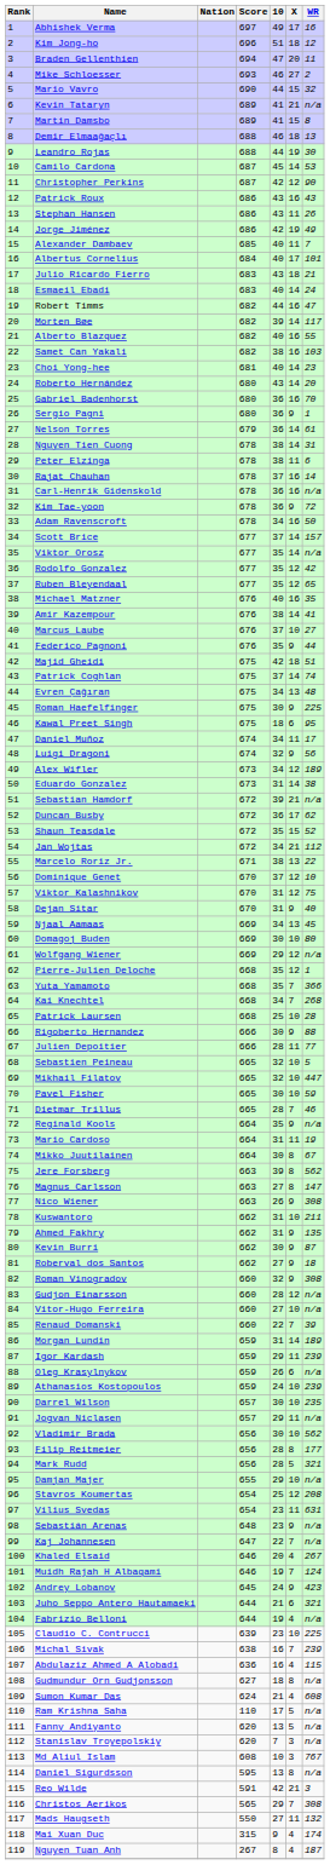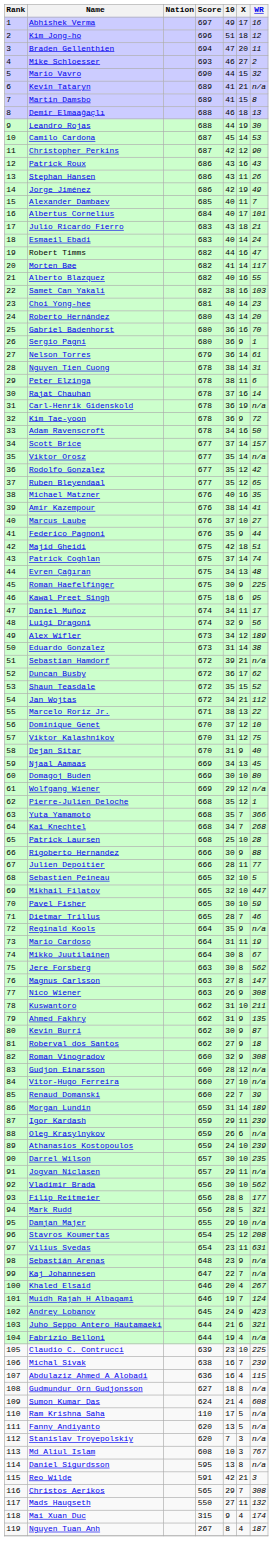 <table class="wikitable sortable" style="font-size:95%;">
 <tr>
 <th>Rank</th>
 <th>Name</th>
 <th>Nation</th>
 <th>Score</th>
 <th>10</th>
 <th>X</th>
 <th><a href='#'>WR</a></th>
 </tr>
 <tr style="background:#ccccff;">
 <td>1</td>
 <td><a href='#'>Abhishek Verma</a></td>
 <td></td>
 <td>697</td>
 <td>49</td>
 <td>17</td>
 <td><em>16</em></td>
 </tr>
 <tr style="background:#ccccff;">
 <td>2</td>
 <td><a href='#'>Kim Jong-ho</a></td>
 <td></td>
 <td>696</td>
 <td>51</td>
 <td>18</td>
 <td><em>12</em></td>
 </tr>
 <tr style="background:#ccccff;">
 <td>3</td>
 <td><a href='#'>Braden Gellenthien</a></td>
 <td></td>
 <td>694</td>
 <td>47</td>
 <td>20</td>
 <td><em>11</em></td>
 </tr>
 <tr style="background:#ccccff;">
 <td>4</td>
 <td><a href='#'>Mike Schloesser</a></td>
 <td></td>
 <td>693</td>
 <td>46</td>
 <td>27</td>
 <td><em>2</em></td>
 </tr>
 <tr style="background:#ccccff;">
 <td>5</td>
 <td><a href='#'>Mario Vavro</a></td>
 <td></td>
 <td>690</td>
 <td>44</td>
 <td>15</td>
 <td><em>32</em></td>
 </tr>
 <tr style="background:#ccccff;">
 <td>6</td>
 <td><a href='#'>Kevin Tataryn</a></td>
 <td></td>
 <td>689</td>
 <td>41</td>
 <td>21</td>
 <td><em>n/a</em></td>
 </tr>
 <tr style="background:#ccccff;">
 <td>7</td>
 <td><a href='#'>Martin Damsbo</a></td>
 <td></td>
 <td>689</td>
 <td>41</td>
 <td>15</td>
 <td><em>8</em></td>
 </tr>
 <tr style="background:#ccccff;">
 <td>8</td>
 <td><a href='#'>Demir Elmaağaçlı</a></td>
 <td></td>
 <td>688</td>
 <td>46</td>
 <td>18</td>
 <td><em>13</em></td>
 </tr>
 <tr style="background:#ccffcc;">
 <td>9</td>
 <td><a href='#'>Leandro Rojas</a></td>
 <td></td>
 <td>688</td>
 <td>44</td>
 <td>19</td>
 <td><em>30</em></td>
 </tr>
 <tr style="background:#ccffcc;">
 <td>10</td>
 <td><a href='#'>Camilo Cardona</a></td>
 <td></td>
 <td>687</td>
 <td>45</td>
 <td>14</td>
 <td><em>53</em></td>
 </tr>
 <tr style="background:#ccffcc;">
 <td>11</td>
 <td><a href='#'>Christopher Perkins</a></td>
 <td></td>
 <td>687</td>
 <td>42</td>
 <td>12</td>
 <td><em>90</em></td>
 </tr>
 <tr style="background:#ccffcc;">
 <td>12</td>
 <td><a href='#'>Patrick Roux</a></td>
 <td></td>
 <td>686</td>
 <td>43</td>
 <td>16</td>
 <td><em>43</em></td>
 </tr>
 <tr style="background:#ccffcc;">
 <td>13</td>
 <td><a href='#'>Stephan Hansen</a></td>
 <td></td>
 <td>686</td>
 <td>43</td>
 <td>11</td>
 <td><em>26</em></td>
 </tr>
 <tr style="background:#ccffcc;">
 <td>14</td>
 <td><a href='#'>Jorge Jiménez</a></td>
 <td></td>
 <td>686</td>
 <td>42</td>
 <td>19</td>
 <td><em>49</em></td>
 </tr>
 <tr style="background:#ccffcc;">
 <td>15</td>
 <td><a href='#'>Alexander Dambaev</a></td>
 <td></td>
 <td>685</td>
 <td>40</td>
 <td>11</td>
 <td><em>7</em></td>
 </tr>
 <tr style="background:#ccffcc;">
 <td>16</td>
 <td><a href='#'>Albertus Cornelius</a></td>
 <td></td>
 <td>684</td>
 <td>40</td>
 <td>17</td>
 <td><em>101</em></td>
 </tr>
 <tr style="background:#ccffcc;">
 <td>17</td>
 <td><a href='#'>Julio Ricardo Fierro</a></td>
 <td></td>
 <td>683</td>
 <td>43</td>
 <td>18</td>
 <td><em>21</em></td>
 </tr>
 <tr style="background:#ccffcc;">
 <td>18</td>
 <td><a href='#'>Esmaeil Ebadi</a></td>
 <td></td>
 <td>683</td>
 <td>40</td>
 <td>14</td>
 <td><em>24</em></td>
 </tr>
 <tr style="background:#ccffcc;">
 <td>19</td>
 <td>Robert Timms</td>
 <td></td>
 <td>682</td>
 <td>44</td>
 <td>16</td>
 <td><em>47</em></td>
 </tr>
 <tr style="background:#ccffcc;">
 <td>20</td>
 <td><a href='#'>Morten Bøe</a></td>
 <td></td>
 <td>682</td>
-<td>39</td>
+<td>41</td>
 <td>14</td>
 <td><em>117</em></td>
 </tr>
 <tr style="background:#ccffcc;">
 <td>21</td>
 <td><a href='#'>Alberto Blazquez</a></td>
 <td></td>
 <td>682</td>
 <td>40</td>
 <td>16</td>
 <td><em>55</em></td>
 </tr>
 <tr style="background:#ccffcc;">
 <td>22</td>
 <td><a href='#'>Samet Can Yakali</a></td>
 <td></td>
 <td>682</td>
 <td>38</td>
 <td>16</td>
 <td><em>103</em></td>
 </tr>
 <tr style="background:#ccffcc;">
 <td>23</td>
 <td><a href='#'>Choi Yong-hee</a></td>
 <td></td>
 <td>681</td>
 <td>40</td>
 <td>14</td>
 <td><em>23</em></td>
 </tr>
 <tr style="background:#ccffcc;">
 <td>24</td>
 <td><a href='#'>Roberto Hernández</a></td>
 <td></td>
 <td>680</td>
 <td>43</td>
 <td>14</td>
 <td><em>20</em></td>
 </tr>
 <tr style="background:#ccffcc;">
 <td>25</td>
 <td><a href='#'>Gabriel Badenhorst</a></td>
 <td></td>
 <td>680</td>
 <td>36</td>
 <td>16</td>
 <td><em>70</em></td>
 </tr>
 <tr style="background:#ccffcc;">
 <td>26</td>
 <td><a href='#'>Sergio Pagni</a></td>
 <td></td>
 <td>680</td>
 <td>36</td>
 <td>9</td>
 <td><em>1</em></td>
 </tr>
 <tr style="background:#ccffcc;">
 <td>27</td>
 <td><a href='#'>Nelson Torres</a></td>
 <td></td>
 <td>679</td>
 <td>36</td>
 <td>14</td>
 <td><em>61</em></td>
 </tr>
 <tr style="background:#ccffcc;">
 <td>28</td>
 <td><a href='#'>Nguyen Tien Cuong</a></td>
 <td></td>
 <td>678</td>
 <td>38</td>
 <td>14</td>
 <td><em>31</em></td>
 </tr>
 <tr style="background:#ccffcc;">
 <td>29</td>
 <td><a href='#'>Peter Elzinga</a></td>
 <td></td>
 <td>678</td>
 <td>38</td>
 <td>11</td>
 <td><em>6</em></td>
 </tr>
 <tr style="background:#ccffcc;">
 <td>30</td>
 <td><a href='#'>Rajat Chauhan</a></td>
 <td></td>
 <td>678</td>
 <td>37</td>
 <td>16</td>
 <td><em>14</em></td>
 </tr>
 <tr style="background:#ccffcc;">
 <td>31</td>
 <td><a href='#'>Carl-Henrik Gidenskold</a></td>
 <td></td>
 <td>678</td>
 <td>36</td>
-<td>16</td>
+<td>19</td>
 <td><em>n/a</em></td>
 </tr>
 <tr style="background:#ccffcc;">
 <td>32</td>
 <td><a href='#'>Kim Tae-yoon</a></td>
 <td></td>
 <td>678</td>
 <td>36</td>
 <td>9</td>
 <td><em>72</em></td>
 </tr>
 <tr style="background:#ccffcc;">
 <td>33</td>
 <td><a href='#'>Adam Ravenscroft</a></td>
 <td></td>
 <td>678</td>
 <td>34</td>
 <td>16</td>
 <td><em>50</em></td>
 </tr>
 <tr style="background:#ccffcc;">
 <td>34</td>
 <td><a href='#'>Scott Brice</a></td>
 <td></td>
 <td>677</td>
 <td>37</td>
 <td>14</td>
 <td><em>157</em></td>
 </tr>
 <tr style="background:#ccffcc;">
 <td>35</td>
 <td><a href='#'>Viktor Orosz</a></td>
 <td></td>
 <td>677</td>
 <td>35</td>
 <td>14</td>
 <td><em>n/a</em></td>
 </tr>
 <tr style="background:#ccffcc;">
 <td>36</td>
 <td><a href='#'>Rodolfo Gonzalez</a></td>
 <td></td>
 <td>677</td>
 <td>35</td>
 <td>12</td>
 <td><em>42</em></td>
 </tr>
 <tr style="background:#ccffcc;">
 <td>37</td>
 <td><a href='#'>Ruben Bleyendaal</a></td>
 <td></td>
 <td>677</td>
 <td>35</td>
 <td>12</td>
 <td><em>65</em></td>
 </tr>
 <tr style="background:#ccffcc;">
 <td>38</td>
 <td><a href='#'>Michael Matzner</a></td>
 <td></td>
 <td>676</td>
 <td>40</td>
 <td>16</td>
 <td><em>35</em></td>
 </tr>
 <tr style="background:#ccffcc;">
 <td>39</td>
 <td><a href='#'>Amir Kazempour</a></td>
 <td></td>
 <td>676</td>
 <td>38</td>
 <td>14</td>
 <td><em>41</em></td>
 </tr>
 <tr style="background:#ccffcc;">
 <td>40</td>
 <td><a href='#'>Marcus Laube</a></td>
 <td></td>
 <td>676</td>
 <td>37</td>
 <td>10</td>
 <td><em>27</em></td>
 </tr>
 <tr style="background:#ccffcc;">
 <td>41</td>
 <td><a href='#'>Federico Pagnoni</a></td>
 <td></td>
 <td>676</td>
 <td>35</td>
 <td>9</td>
 <td><em>44</em></td>
 </tr>
 <tr style="background:#ccffcc;">
 <td>42</td>
 <td><a href='#'>Majid Gheidi</a></td>
 <td></td>
 <td>675</td>
 <td>42</td>
 <td>18</td>
 <td><em>51</em></td>
 </tr>
 <tr style="background:#ccffcc;">
 <td>43</td>
 <td><a href='#'>Patrick Coghlan</a></td>
 <td></td>
 <td>675</td>
 <td>37</td>
 <td>14</td>
 <td><em>74</em></td>
 </tr>
 <tr style="background:#ccffcc;">
 <td>44</td>
 <td><a href='#'>Evren Çağıran</a></td>
 <td></td>
 <td>675</td>
 <td>34</td>
 <td>13</td>
 <td><em>48</em></td>
 </tr>
 <tr style="background:#ccffcc;">
 <td>45</td>
 <td><a href='#'>Roman Haefelfinger</a></td>
 <td></td>
 <td>675</td>
 <td>30</td>
 <td>9</td>
 <td><em>225</em></td>
 </tr>
 <tr style="background:#ccffcc;">
 <td>46</td>
 <td><a href='#'>Kawal Preet Singh</a></td>
 <td></td>
 <td>675</td>
 <td>18</td>
 <td>6</td>
 <td><em>95</em></td>
 </tr>
 <tr style="background:#ccffcc;">
 <td>47</td>
 <td><a href='#'>Daniel Muñoz</a></td>
 <td></td>
 <td>674</td>
 <td>34</td>
 <td>11</td>
 <td><em>17</em></td>
 </tr>
 <tr style="background:#ccffcc;">
 <td>48</td>
 <td><a href='#'>Luigi Dragoni</a></td>
 <td></td>
 <td>674</td>
 <td>32</td>
 <td>9</td>
 <td><em>56</em></td>
 </tr>
 <tr style="background:#ccffcc;">
 <td>49</td>
 <td><a href='#'>Alex Wifler</a></td>
 <td></td>
 <td>673</td>
 <td>34</td>
 <td>12</td>
 <td><em>189</em></td>
 </tr>
 <tr style="background:#ccffcc;">
 <td>50</td>
 <td><a href='#'>Eduardo Gonzalez</a></td>
 <td></td>
 <td>673</td>
 <td>31</td>
 <td>14</td>
 <td><em>38</em></td>
 </tr>
 <tr style="background:#ccffcc;">
 <td>51</td>
 <td><a href='#'>Sebastian Hamdorf</a></td>
 <td></td>
 <td>672</td>
 <td>39</td>
 <td>21</td>
 <td><em>n/a</em></td>
 </tr>
 <tr style="background:#ccffcc;">
 <td>52</td>
 <td><a href='#'>Duncan Busby</a></td>
 <td></td>
 <td>672</td>
 <td>36</td>
 <td>17</td>
 <td><em>62</em></td>
 </tr>
 <tr style="background:#ccffcc;">
 <td>53</td>
 <td><a href='#'>Shaun Teasdale</a></td>
 <td></td>
 <td>672</td>
 <td>35</td>
 <td>15</td>
 <td><em>52</em></td>
 </tr>
 <tr style="background:#ccffcc;">
 <td>54</td>
 <td><a href='#'>Jan Wojtas</a></td>
 <td></td>
 <td>672</td>
 <td>34</td>
 <td>21</td>
 <td><em>112</em></td>
 </tr>
 <tr style="background:#ccffcc;">
 <td>55</td>
 <td><a href='#'>Marcelo Roriz Jr.</a></td>
 <td></td>
 <td>671</td>
 <td>38</td>
 <td>13</td>
 <td><em>22</em></td>
 </tr>
 <tr style="background:#ccffcc;">
 <td>56</td>
 <td><a href='#'>Dominique Genet</a></td>
 <td></td>
 <td>670</td>
 <td>37</td>
 <td>12</td>
 <td><em>10</em></td>
 </tr>
 <tr style="background:#ccffcc;">
 <td>57</td>
 <td><a href='#'>Viktor Kalashnikov</a></td>
 <td></td>
 <td>670</td>
 <td>31</td>
 <td>12</td>
 <td><em>75</em></td>
 </tr>
 <tr style="background:#ccffcc;">
 <td>58</td>
 <td><a href='#'>Dejan Sitar</a></td>
 <td></td>
 <td>670</td>
 <td>31</td>
 <td>9</td>
 <td><em>40</em></td>
 </tr>
 <tr style="background:#ccffcc;">
 <td>59</td>
 <td><a href='#'>Njaal Aamaas</a></td>
 <td></td>
 <td>669</td>
 <td>34</td>
 <td>13</td>
 <td><em>45</em></td>
 </tr>
 <tr style="background:#ccffcc;">
 <td>60</td>
 <td><a href='#'>Domagoj Buden</a></td>
 <td></td>
 <td>669</td>
 <td>30</td>
 <td>10</td>
 <td><em>80</em></td>
 </tr>
 <tr style="background:#ccffcc;">
 <td>61</td>
 <td><a href='#'>Wolfgang Wiener</a></td>
 <td></td>
 <td>669</td>
 <td>29</td>
 <td>12</td>
 <td><em>n/a</em></td>
 </tr>
 <tr style="background:#ccffcc;">
 <td>62</td>
 <td><a href='#'>Pierre-Julien Deloche</a></td>
 <td></td>
 <td>668</td>
 <td>35</td>
 <td>12</td>
 <td><em>1</em></td>
 </tr>
 <tr style="background:#ccffcc;">
 <td>63</td>
 <td><a href='#'>Yuta Yamamoto</a></td>
 <td></td>
 <td>668</td>
 <td>35</td>
 <td>7</td>
 <td><em>366</em></td>
 </tr>
 <tr style="background:#ccffcc;">
 <td>64</td>
 <td><a href='#'>Kai Knechtel</a></td>
 <td></td>
 <td>668</td>
 <td>34</td>
 <td>7</td>
 <td><em>268</em></td>
 </tr>
 <tr style="background:#ccffcc;">
 <td>65</td>
 <td><a href='#'>Patrick Laursen</a></td>
 <td></td>
 <td>668</td>
 <td>25</td>
 <td>10</td>
 <td><em>28</em></td>
 </tr>
 <tr style="background:#ccffcc;">
 <td>66</td>
 <td><a href='#'>Rigoberto Hernandez</a></td>
 <td></td>
 <td>666</td>
 <td>30</td>
 <td>9</td>
 <td><em>88</em></td>
 </tr>
 <tr style="background:#ccffcc;">
 <td>67</td>
 <td><a href='#'>Julien Depoitier</a></td>
 <td></td>
 <td>666</td>
 <td>28</td>
 <td>11</td>
 <td><em>77</em></td>
 </tr>
 <tr style="background:#ccffcc;">
 <td>68</td>
 <td><a href='#'>Sebastien Peineau</a></td>
 <td></td>
 <td>665</td>
 <td>32</td>
 <td>10</td>
 <td><em>5</em></td>
 </tr>
 <tr style="background:#ccffcc;">
 <td>69</td>
 <td><a href='#'>Mikhail Filatov</a></td>
 <td></td>
 <td>665</td>
 <td>32</td>
 <td>10</td>
 <td><em>447</em></td>
 </tr>
 <tr style="background:#ccffcc;">
 <td>70</td>
 <td><a href='#'>Pavel Fisher</a></td>
 <td></td>
 <td>665</td>
 <td>30</td>
 <td>10</td>
 <td><em>59</em></td>
 </tr>
 <tr style="background:#ccffcc;">
 <td>71</td>
 <td><a href='#'>Dietmar Trillus</a></td>
 <td></td>
 <td>665</td>
 <td>28</td>
 <td>7</td>
 <td><em>46</em></td>
 </tr>
 <tr style="background:#ccffcc;">
 <td>72</td>
 <td><a href='#'>Reginald Kools</a></td>
 <td></td>
 <td>664</td>
 <td>35</td>
 <td>9</td>
 <td><em>n/a</em></td>
 </tr>
 <tr style="background:#ccffcc;">
 <td>73</td>
 <td><a href='#'>Mario Cardoso</a></td>
 <td></td>
 <td>664</td>
 <td>31</td>
 <td>11</td>
 <td><em>19</em></td>
 </tr>
 <tr style="background:#ccffcc;">
 <td>74</td>
 <td><a href='#'>Mikko Juutilainen</a></td>
 <td></td>
 <td>664</td>
 <td>30</td>
 <td>8</td>
 <td><em>67</em></td>
 </tr>
 <tr style="background:#ccffcc;">
 <td>75</td>
 <td><a href='#'>Jere Forsberg</a></td>
 <td></td>
 <td>663</td>
-<td>39</td>
+<td>30</td>
 <td>8</td>
 <td><em>562</em></td>
 </tr>
 <tr style="background:#ccffcc;">
 <td>76</td>
 <td><a href='#'>Magnus Carlsson</a></td>
 <td></td>
 <td>663</td>
 <td>27</td>
 <td>8</td>
 <td><em>147</em></td>
 </tr>
 <tr style="background:#ccffcc;">
 <td>77</td>
 <td><a href='#'>Nico Wiener</a></td>
 <td></td>
 <td>663</td>
 <td>26</td>
 <td>9</td>
 <td><em>308</em></td>
 </tr>
 <tr style="background:#ccffcc;">
 <td>78</td>
 <td><a href='#'>Kuswantoro</a></td>
 <td></td>
 <td>662</td>
 <td>31</td>
 <td>10</td>
 <td><em>211</em></td>
 </tr>
 <tr style="background:#ccffcc;">
 <td>79</td>
 <td><a href='#'>Ahmed Fakhry</a></td>
 <td></td>
 <td>662</td>
 <td>31</td>
 <td>9</td>
 <td><em>135</em></td>
 </tr>
 <tr style="background:#ccffcc;">
 <td>80</td>
 <td><a href='#'>Kevin Burri</a></td>
 <td></td>
 <td>662</td>
 <td>30</td>
 <td>9</td>
 <td><em>87</em></td>
 </tr>
 <tr style="background:#ccffcc;">
 <td>81</td>
 <td><a href='#'>Roberval dos Santos</a></td>
 <td></td>
 <td>662</td>
 <td>27</td>
 <td>9</td>
 <td><em>18</em></td>
 </tr>
 <tr style="background:#ccffcc;">
 <td>82</td>
 <td><a href='#'>Roman Vinogradov</a></td>
 <td></td>
 <td>660</td>
 <td>32</td>
 <td>9</td>
 <td><em>308</em></td>
 </tr>
 <tr style="background:#ccffcc;">
 <td>83</td>
 <td><a href='#'>Gudjon Einarsson</a></td>
 <td></td>
 <td>660</td>
 <td>28</td>
 <td>12</td>
 <td><em>n/a</em></td>
 </tr>
 <tr style="background:#ccffcc;">
 <td>84</td>
 <td><a href='#'>Vitor-Hugo Ferreira</a></td>
 <td></td>
 <td>660</td>
 <td>27</td>
 <td>10</td>
 <td><em>n/a</em></td>
 </tr>
 <tr style="background:#ccffcc;">
 <td>85</td>
 <td><a href='#'>Renaud Domanski</a></td>
 <td></td>
 <td>660</td>
 <td>22</td>
 <td>7</td>
 <td><em>39</em></td>
 </tr>
 <tr style="background:#ccffcc;">
 <td>86</td>
 <td><a href='#'>Morgan Lundin</a></td>
 <td></td>
 <td>659</td>
 <td>31</td>
 <td>14</td>
 <td><em>189</em></td>
 </tr>
 <tr style="background:#ccffcc;">
 <td>87</td>
 <td><a href='#'>Igor Kardash</a></td>
 <td></td>
 <td>659</td>
 <td>29</td>
 <td>11</td>
 <td><em>239</em></td>
 </tr>
 <tr style="background:#ccffcc;">
 <td>88</td>
 <td><a href='#'>Oleg Krasylnykov</a></td>
 <td></td>
 <td>659</td>
 <td>26</td>
 <td>6</td>
 <td><em>n/a</em></td>
 </tr>
 <tr style="background:#ccffcc;">
 <td>89</td>
 <td><a href='#'>Athanasios Kostopoulos</a></td>
 <td></td>
 <td>659</td>
 <td>24</td>
 <td>10</td>
 <td><em>239</em></td>
 </tr>
 <tr style="background:#ccffcc;">
 <td>90</td>
 <td><a href='#'>Darrel Wilson</a></td>
 <td></td>
 <td>657</td>
 <td>30</td>
 <td>10</td>
 <td><em>235</em></td>
 </tr>
 <tr style="background:#ccffcc;">
 <td>91</td>
 <td><a href='#'>Jogvan Niclasen</a></td>
 <td></td>
 <td>657</td>
 <td>29</td>
 <td>11</td>
 <td><em>n/a</em></td>
 </tr>
 <tr style="background:#ccffcc;">
 <td>92</td>
 <td><a href='#'>Vladimir Brada</a></td>
 <td></td>
 <td>656</td>
 <td>30</td>
 <td>10</td>
 <td><em>562</em></td>
 </tr>
 <tr style="background:#ccffcc;">
 <td>93</td>
 <td><a href='#'>Filip Reitmeier</a></td>
 <td></td>
 <td>656</td>
 <td>28</td>
 <td>8</td>
 <td><em>177</em></td>
 </tr>
 <tr style="background:#ccffcc;">
 <td>94</td>
 <td><a href='#'>Mark Rudd</a></td>
 <td></td>
 <td>656</td>
 <td>28</td>
 <td>5</td>
 <td><em>321</em></td>
 </tr>
 <tr style="background:#ccffcc;">
 <td>95</td>
 <td><a href='#'>Damjan Majer</a></td>
 <td></td>
 <td>655</td>
 <td>29</td>
 <td>10</td>
 <td><em>n/a</em></td>
 </tr>
 <tr style="background:#ccffcc;">
 <td>96</td>
 <td><a href='#'>Stavros Koumertas</a></td>
 <td></td>
 <td>654</td>
 <td>25</td>
 <td>12</td>
 <td><em>208</em></td>
 </tr>
 <tr style="background:#ccffcc;">
 <td>97</td>
 <td><a href='#'>Vilius Svedas</a></td>
 <td></td>
 <td>654</td>
 <td>23</td>
 <td>11</td>
 <td><em>631</em></td>
 </tr>
 <tr style="background:#ccffcc;">
 <td>98</td>
 <td><a href='#'>Sebastián Arenas</a></td>
 <td></td>
 <td>648</td>
 <td>23</td>
 <td>9</td>
 <td><em>n/a</em></td>
 </tr>
 <tr style="background:#ccffcc;">
 <td>99</td>
 <td><a href='#'>Kaj Johannesen</a></td>
 <td></td>
 <td>647</td>
 <td>22</td>
 <td>7</td>
 <td><em>n/a</em></td>
 </tr>
 <tr style="background:#ccffcc;">
 <td>100</td>
 <td><a href='#'>Khaled Elsaid</a></td>
 <td></td>
 <td>646</td>
 <td>20</td>
 <td>4</td>
 <td><em>267</em></td>
 </tr>
 <tr style="background:#ccffcc;">
 <td>101</td>
 <td><a href='#'>Muidh Rajah H Albaqami</a></td>
 <td></td>
 <td>646</td>
 <td>19</td>
 <td>7</td>
 <td><em>124</em></td>
 </tr>
 <tr style="background:#ccffcc;">
 <td>102</td>
 <td><a href='#'>Andrey Lobanov</a></td>
 <td></td>
 <td>645</td>
 <td>24</td>
 <td>9</td>
 <td><em>423</em></td>
 </tr>
 <tr style="background:#ccffcc;">
 <td>103</td>
 <td><a href='#'>Juho Seppo Antero Hautamaeki</a></td>
 <td></td>
 <td>644</td>
 <td>21</td>
 <td>6</td>
 <td><em>321</em></td>
 </tr>
 <tr style="background:#ccffcc;">
 <td>104</td>
 <td><a href='#'>Fabrizio Belloni</a></td>
 <td></td>
 <td>644</td>
 <td>19</td>
 <td>4</td>
 <td><em>n/a</em></td>
 </tr>
 <tr>
 <td>105</td>
 <td><a href='#'>Claudio C. Contrucci</a></td>
 <td></td>
 <td>639</td>
 <td>23</td>
 <td>10</td>
 <td><em>225</em></td>
 </tr>
 <tr>
 <td>106</td>
 <td><a href='#'>Michal Sivak</a></td>
 <td></td>
 <td>638</td>
 <td>16</td>
 <td>7</td>
 <td><em>239</em></td>
 </tr>
 <tr>
 <td>107</td>
 <td><a href='#'>Abdulaziz Ahmed A Alobadi</a></td>
 <td></td>
 <td>636</td>
 <td>16</td>
 <td>4</td>
 <td><em>115</em></td>
 </tr>
 <tr>
 <td>108</td>
 <td><a href='#'>Gudmundur Orn Gudjonsson</a></td>
 <td></td>
 <td>627</td>
 <td>18</td>
 <td>8</td>
 <td><em>n/a</em></td>
 </tr>
 <tr>
 <td>109</td>
 <td><a href='#'>Sumon Kumar Das</a></td>
 <td></td>
 <td>624</td>
 <td>21</td>
 <td>4</td>
 <td><em>608</em></td>
 </tr>
 <tr>
 <td>110</td>
 <td><a href='#'>Ram Krishna Saha</a></td>
 <td></td>
 <td>110</td>
 <td>17</td>
 <td>5</td>
 <td><em>n/a</em></td>
 </tr>
 <tr>
 <td>111</td>
 <td><a href='#'>Fanny Andiyanto</a></td>
 <td></td>
 <td>620</td>
 <td>13</td>
 <td>5</td>
 <td><em>n/a</em></td>
 </tr>
 <tr>
 <td>112</td>
 <td><a href='#'>Stanislav Troyepolskiy</a></td>
 <td></td>
 <td>620</td>
 <td>7</td>
 <td>3</td>
 <td><em>n/a</em></td>
 </tr>
 <tr>
 <td>113</td>
 <td><a href='#'>Md Aliul Islam</a></td>
 <td></td>
 <td>608</td>
 <td>10</td>
 <td>3</td>
 <td><em>767</em></td>
 </tr>
 <tr>
 <td>114</td>
 <td><a href='#'>Daniel Sigurdsson</a></td>
 <td></td>
 <td>595</td>
 <td>13</td>
 <td>8</td>
 <td><em>n/a</em></td>
 </tr>
 <tr>
 <td>115</td>
 <td><a href='#'>Reo Wilde</a></td>
 <td></td>
 <td>591</td>
 <td>42</td>
 <td>21</td>
 <td><em>3</em></td>
 </tr>
 <tr>
 <td>116</td>
 <td><a href='#'>Christos Aerikos</a></td>
 <td></td>
 <td>565</td>
 <td>29</td>
 <td>7</td>
 <td><em>308</em></td>
 </tr>
 <tr>
 <td>117</td>
 <td><a href='#'>Mads Haugseth</a></td>
 <td></td>
 <td>550</td>
 <td>27</td>
 <td>11</td>
 <td><em>132</em></td>
 </tr>
 <tr>
 <td>118</td>
 <td><a href='#'>Mai Xuan Duc</a></td>
 <td></td>
 <td>315</td>
 <td>9</td>
 <td>4</td>
 <td><em>174</em></td>
 </tr>
 <tr>
 <td>119</td>
 <td><a href='#'>Nguyen Tuan Anh</a></td>
 <td></td>
 <td>267</td>
 <td>8</td>
 <td>4</td>
 <td><em>187</em></td>
 </tr>
 <tr>
 </tr>
 </table>
